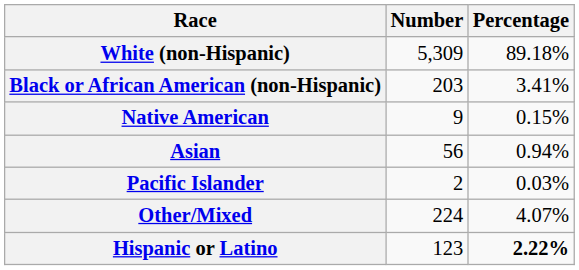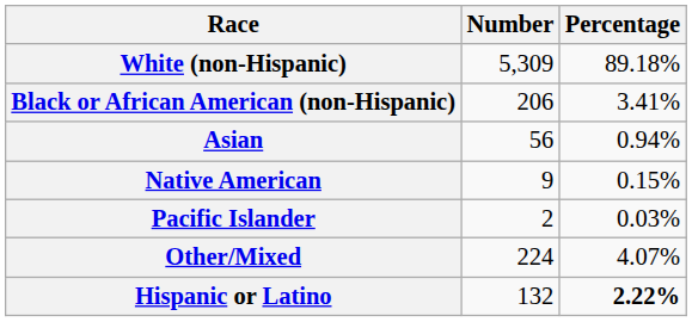 <table class="wikitable" style="text-align:right">
 <tr>
 <th scope="col">Race</th>
 <th scope="col">Number</th>
 <th scope="col">Percentage</th>
 </tr>
 <tr>
 <th scope="row"><a href='#'>White</a> (non-Hispanic)</th>
 <td>5,309</td>
 <td>89.18%</td>
 </tr>
 <tr>
 <th scope="row"><a href='#'>Black or African American</a> (non-Hispanic)</th>
-<td>203</td>
+<td>206</td>
 <td>3.41%</td>
+</tr>
+<tr>
+<th scope="row"><a href='#'>Asian</a></th>
+<td>56</td>
+<td>0.94%</td>
 </tr>
 <tr>
 <th scope="row"><a href='#'>Native American</a></th>
 <td>9</td>
 <td>0.15%</td>
-</tr>
-<tr>
-<th scope="row"><a href='#'>Asian</a></th>
-<td>56</td>
-<td>0.94%</td>
 </tr>
 <tr>
 <th scope="row"><a href='#'>Pacific Islander</a></th>
 <td>2</td>
 <td>0.03%</td>
 </tr>
 <tr>
 <th scope="row"><a href='#'>Other/Mixed</a></th>
 <td>224</td>
 <td>4.07%</td>
 </tr>
 <tr>
 <th scope="row"><a href='#'>Hispanic</a> or <a href='#'>Latino</a></th>
-<td>123</td>
+<td>132</td>
 <td><strong>2.22%</strong></td>
 </tr>
 </table>
